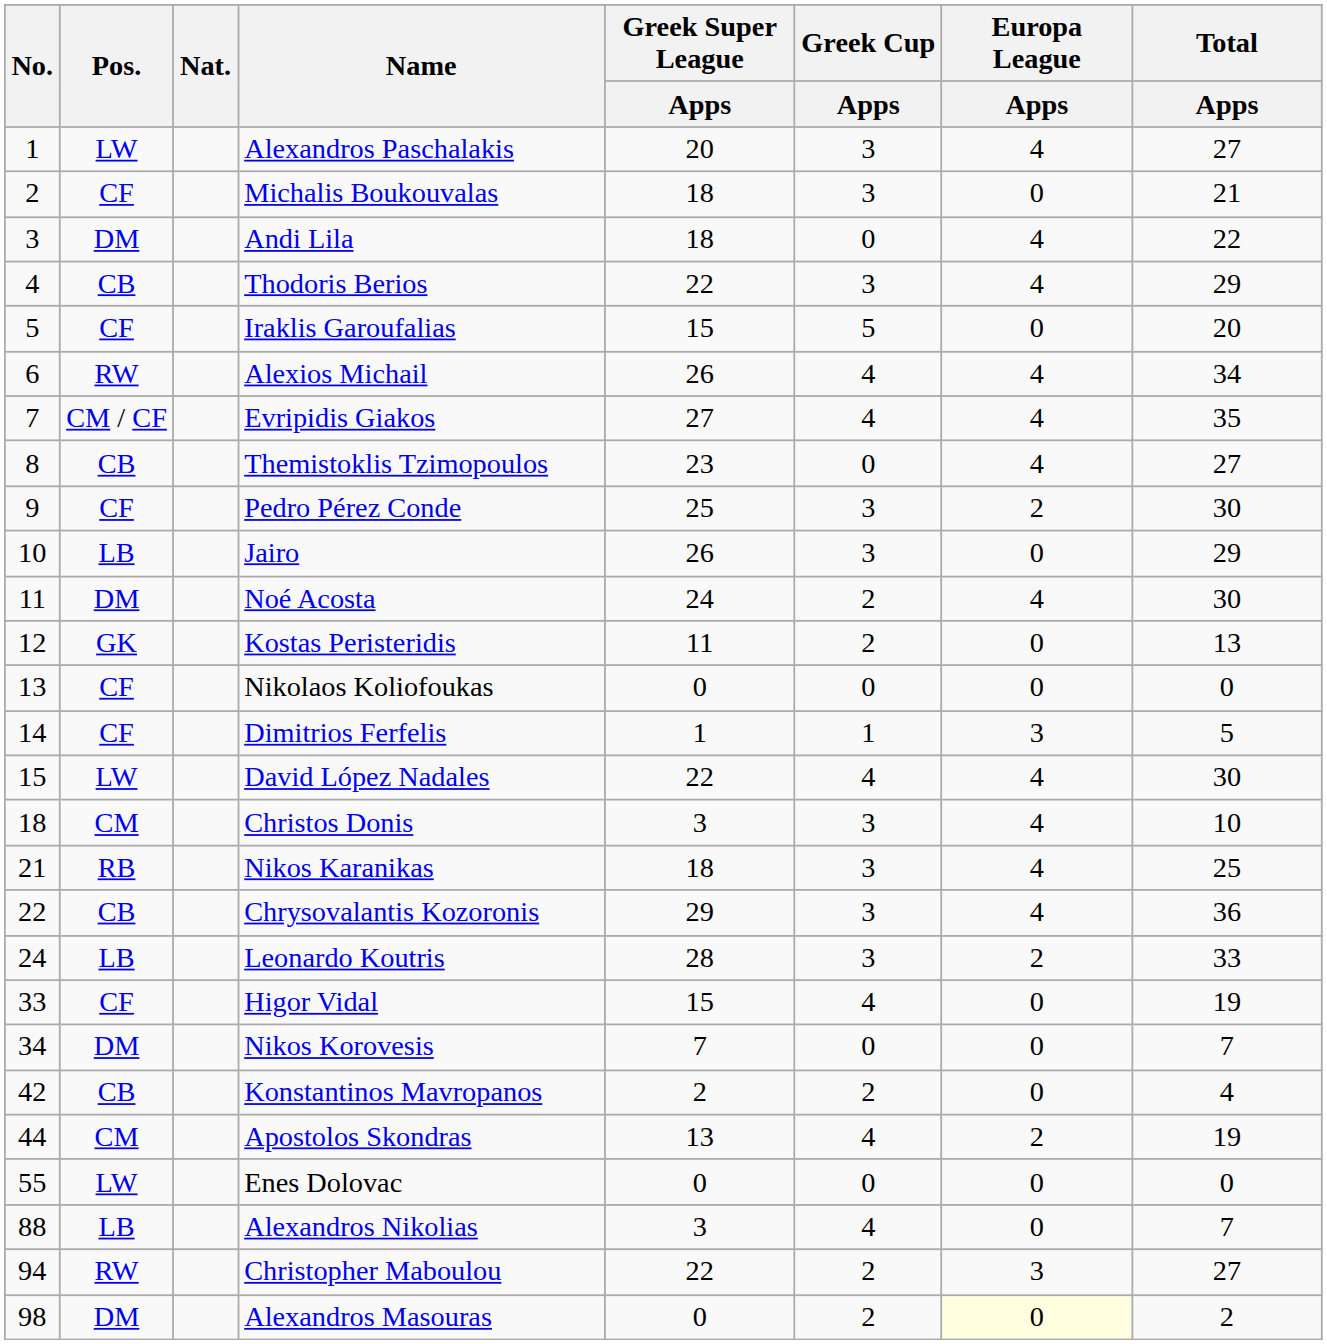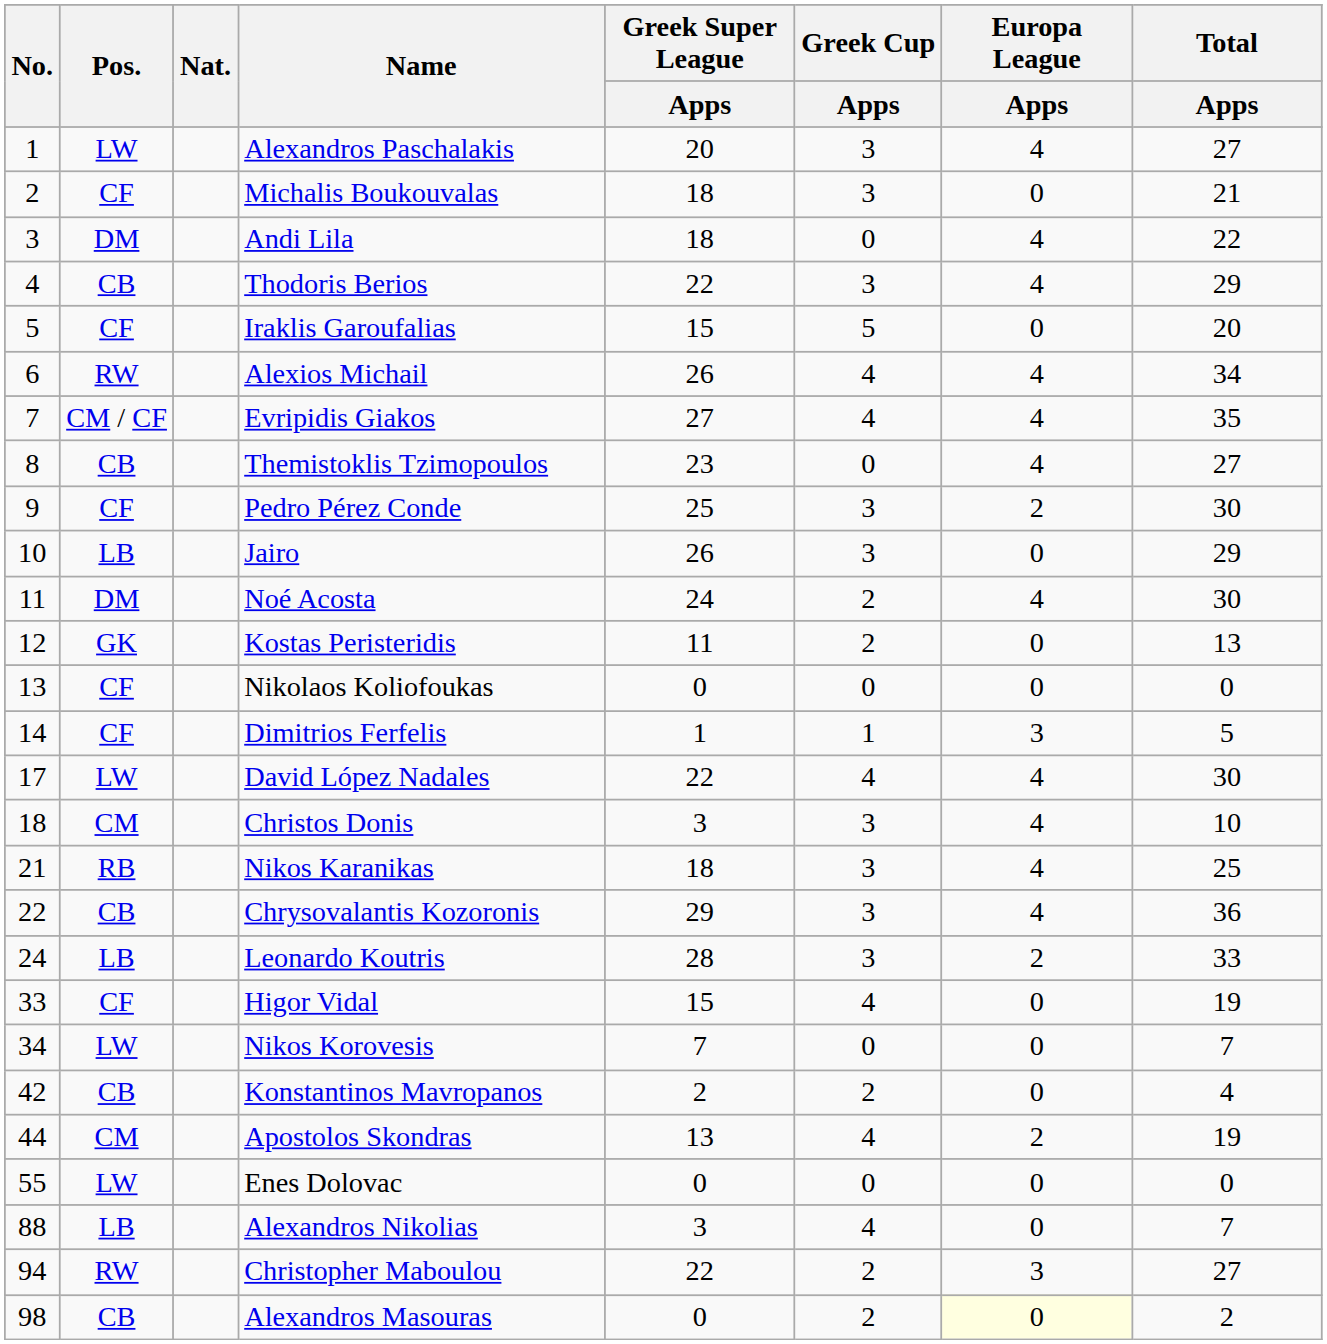 <table class="wikitable sortable" style="text-align:center">
 <tr>
 <th rowspan="2" style="text-align:center;">No.</th>
 <th rowspan="2" style="text-align:center;">Pos.</th>
 <th rowspan="2" style="text-align:center;">Nat.</th>
 <th rowspan="2" style="text-align:center; width:200px;">Name</th>
 <th style="text-align:center; width:100px;">Greek Super League</th>
 <th>Greek Cup</th>
 <th style="text-align:center; width:100px;">Europa League</th>
 <th style="text-align:center; width:100px;">Total</th>
 </tr>
 <tr>
 <th style="text-align:center;">Apps</th>
 <th>Apps</th>
 <th style="text-align:center;">Apps</th>
 <th style="text-align:center;">Apps</th>
 </tr>
 <tr>
 <td>1</td>
 <td><a href='#'>LW</a></td>
 <td></td>
 <td align="left"><a href='#'>Alexandros Paschalakis</a></td>
 <td>20</td>
 <td>3</td>
 <td>4</td>
 <td>27</td>
 </tr>
 <tr>
 <td>2</td>
 <td><a href='#'>CF</a></td>
 <td></td>
 <td align="left"><a href='#'>Michalis Boukouvalas</a></td>
 <td>18</td>
 <td>3</td>
 <td>0</td>
 <td>21</td>
 </tr>
 <tr>
 <td>3</td>
 <td><a href='#'>DM</a></td>
 <td></td>
 <td align="left"><a href='#'>Andi Lila</a></td>
 <td>18</td>
 <td>0</td>
 <td>4</td>
 <td>22</td>
 </tr>
 <tr>
 <td>4</td>
 <td><a href='#'>CB</a></td>
 <td></td>
 <td align="left"><a href='#'>Thodoris Berios</a></td>
 <td>22</td>
 <td>3</td>
 <td>4</td>
 <td>29</td>
 </tr>
 <tr>
 <td>5</td>
 <td><a href='#'>CF</a></td>
 <td></td>
 <td align="left"><a href='#'>Iraklis Garoufalias</a></td>
 <td>15</td>
 <td>5</td>
 <td>0</td>
 <td>20</td>
 </tr>
 <tr>
 <td>6</td>
 <td><a href='#'>RW</a></td>
 <td></td>
 <td align="left"><a href='#'>Alexios Michail</a></td>
 <td>26</td>
 <td>4</td>
 <td>4</td>
 <td>34</td>
 </tr>
 <tr>
 <td>7</td>
 <td><a href='#'>CM</a> / <a href='#'>CF</a></td>
 <td></td>
 <td align="left"><a href='#'>Evripidis Giakos</a></td>
 <td>27</td>
 <td>4</td>
 <td>4</td>
 <td>35</td>
 </tr>
 <tr>
 <td>8</td>
 <td><a href='#'>CB</a></td>
 <td></td>
 <td align="left"><a href='#'>Themistoklis Tzimopoulos</a></td>
 <td>23</td>
 <td>0</td>
 <td>4</td>
 <td>27</td>
 </tr>
 <tr>
 <td>9</td>
 <td><a href='#'>CF</a></td>
 <td></td>
 <td align="left"><a href='#'>Pedro Pérez Conde</a></td>
 <td>25</td>
 <td>3</td>
 <td>2</td>
 <td>30</td>
 </tr>
 <tr>
 <td>10</td>
 <td><a href='#'>LB</a></td>
 <td></td>
 <td align="left"><a href='#'>Jairo</a></td>
 <td>26</td>
 <td>3</td>
 <td>0</td>
 <td>29</td>
 </tr>
 <tr>
 <td>11</td>
 <td><a href='#'>DM</a></td>
 <td></td>
 <td align="left"><a href='#'>Noé Acosta</a></td>
 <td>24</td>
 <td>2</td>
 <td>4</td>
 <td>30</td>
 </tr>
 <tr>
 <td>12</td>
 <td><a href='#'>GK</a></td>
 <td></td>
 <td align="left"><a href='#'>Kostas Peristeridis</a></td>
 <td>11</td>
 <td>2</td>
 <td>0</td>
 <td>13</td>
 </tr>
 <tr>
 <td>13</td>
 <td><a href='#'>CF</a></td>
 <td></td>
 <td align="left">Nikolaos Koliofoukas</td>
 <td>0</td>
 <td>0</td>
 <td>0</td>
 <td>0</td>
 </tr>
 <tr>
 <td>14</td>
 <td><a href='#'>CF</a></td>
 <td></td>
 <td align="left"><a href='#'>Dimitrios Ferfelis</a></td>
 <td>1</td>
 <td>1</td>
 <td>3</td>
 <td>5</td>
 </tr>
 <tr>
-<td>15</td>
+<td>17</td>
 <td><a href='#'>LW</a></td>
 <td></td>
 <td align="left"><a href='#'>David López Nadales</a></td>
 <td>22</td>
 <td>4</td>
 <td>4</td>
 <td>30</td>
 </tr>
 <tr>
 <td>18</td>
 <td><a href='#'>CM</a></td>
 <td></td>
 <td align="left"><a href='#'>Christos Donis</a></td>
 <td>3</td>
 <td>3</td>
 <td>4</td>
 <td>10</td>
 </tr>
 <tr>
 <td>21</td>
 <td><a href='#'>RB</a></td>
 <td></td>
 <td align="left"><a href='#'>Nikos Karanikas</a></td>
 <td>18</td>
 <td>3</td>
 <td>4</td>
 <td>25</td>
 </tr>
 <tr>
 <td>22</td>
 <td><a href='#'>CB</a></td>
 <td></td>
 <td align="left"><a href='#'>Chrysovalantis Kozoronis</a></td>
 <td>29</td>
 <td>3</td>
 <td>4</td>
 <td>36</td>
 </tr>
 <tr>
 <td>24</td>
 <td><a href='#'>LB</a></td>
 <td></td>
 <td align="left"><a href='#'>Leonardo Koutris</a></td>
 <td>28</td>
 <td>3</td>
 <td>2</td>
 <td>33</td>
 </tr>
 <tr>
 <td>33</td>
 <td><a href='#'>CF</a></td>
 <td></td>
 <td align="left"><a href='#'>Higor Vidal</a></td>
 <td>15</td>
 <td>4</td>
 <td>0</td>
 <td>19</td>
 </tr>
 <tr>
 <td>34</td>
-<td><a href='#'>DM</a></td>
+<td><a href='#'>LW</a></td>
 <td></td>
 <td align="left"><a href='#'>Nikos Korovesis</a></td>
 <td>7</td>
 <td>0</td>
 <td>0</td>
 <td>7</td>
 </tr>
 <tr>
 <td>42</td>
 <td><a href='#'>CB</a></td>
 <td></td>
 <td align="left"><a href='#'>Konstantinos Mavropanos</a></td>
 <td>2</td>
 <td>2</td>
 <td>0</td>
 <td>4</td>
 </tr>
 <tr>
 <td>44</td>
 <td><a href='#'>CM</a></td>
 <td></td>
 <td align="left"><a href='#'>Apostolos Skondras</a></td>
 <td>13</td>
 <td>4</td>
 <td>2</td>
 <td>19</td>
 </tr>
 <tr>
 <td>55</td>
 <td><a href='#'>LW</a></td>
 <td></td>
 <td align="left">Enes Dolovac</td>
 <td>0</td>
 <td>0</td>
 <td>0</td>
 <td>0</td>
 </tr>
 <tr>
 <td>88</td>
 <td><a href='#'>LB</a></td>
 <td></td>
 <td align="left"><a href='#'>Alexandros Nikolias</a></td>
 <td>3</td>
 <td>4</td>
 <td>0</td>
 <td>7</td>
 </tr>
 <tr>
 <td>94</td>
 <td><a href='#'>RW</a></td>
 <td></td>
 <td align="left"><a href='#'>Christopher Maboulou</a></td>
 <td>22</td>
 <td>2</td>
 <td>3</td>
 <td>27</td>
 </tr>
 <tr>
 <td>98</td>
-<td><a href='#'>DM</a></td>
+<td><a href='#'>CB</a></td>
 <td></td>
 <td align="left"><a href='#'>Alexandros Masouras</a></td>
 <td>0</td>
 <td>2</td>
 <td style="background: lightyellow;">0</td>
 <td>2</td>
 </tr>
 </table>
